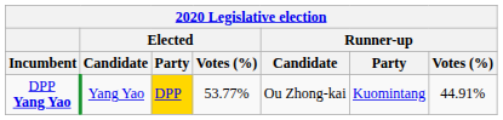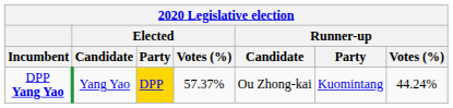 <table class="wikitable collapsible sortable" style="text-align:center">
 <tr>
 <th colspan=7><a href='#'>2020 Legislative election</a></th>
 </tr>
 <tr>
 <th> </th>
 <th colspan=3>Elected</th>
 <th colspan=3>Runner-up</th>
 </tr>
 <tr>
 <th>Incumbent</th>
 <th>Candidate</th>
 <th>Party</th>
 <th>Votes (%)</th>
 <th>Candidate</th>
 <th>Party</th>
 <th>Votes (%)</th>
 </tr>
 <tr>
 <td><a href='#'>DPP</a><br><strong><a href='#'>Yang Yao</a></strong></td>
 <td align="center" style="border-left:4px solid #1B9431;"><a href='#'>Yang Yao</a></td>
 <td align="left" style="background: gold;"><a href='#'>DPP</a></td>
-<td>53.77%</td>
+<td>57.37%</td>
 <td>Ou Zhong-kai</td>
 <td align="left"><a href='#'>Kuomintang</a></td>
-<td>44.91%</td>
+<td>44.24%</td>
 </tr>
 </table>
